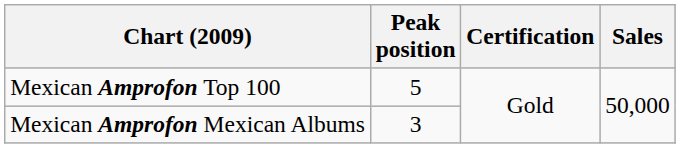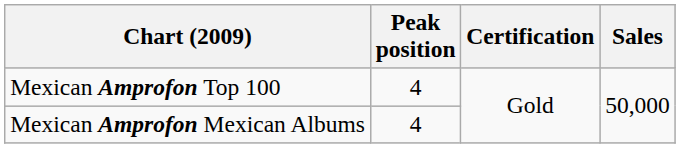 <table class="wikitable sortable">
 <tr>
 <th align="left">Chart (2009)</th>
 <th align="left">Peak<br>position</th>
 <th align="left">Certification</th>
 <th align="left">Sales</th>
 </tr>
 <tr>
 <td style="text-align:left;">Mexican <strong><em>Amprofon</em></strong> Top 100</td>
-<td style="text-align:center;">5</td>
+<td style="text-align:center;">4</td>
 <td style="text-align:center;" rowspan="2">Gold</td>
 <td style="text-align:center;" rowspan="2">50,000</td>
 </tr>
 <tr>
 <td style="text-align:left;">Mexican <strong><em>Amprofon</em></strong> Mexican Albums</td>
-<td style="text-align:center;">3</td>
+<td style="text-align:center;">4</td>
 </tr>
 </table>
